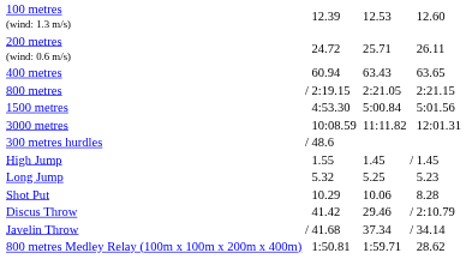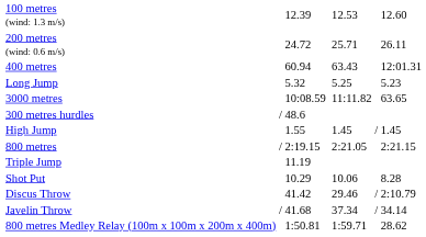 <table>
 <tr>
 <td><a href='#'>100 metres</a> <br> <small>(wind: 1.3 m/s)</small></td>
 <td></td>
 <td>12.39</td>
 <td></td>
 <td>12.53</td>
 <td></td>
 <td>12.60</td>
 </tr>
 <tr>
 <td><a href='#'>200 metres</a> <br> <small>(wind: 0.6 m/s)</small></td>
 <td></td>
 <td>24.72</td>
 <td></td>
 <td>25.71</td>
 <td></td>
 <td>26.11</td>
 </tr>
 <tr>
 <td><a href='#'>400 metres</a></td>
 <td></td>
 <td>60.94</td>
 <td></td>
 <td>63.43</td>
 <td></td>
-<td>63.65</td>
+<td>12:01.31</td>
 </tr>
 <tr>
-<td><a href='#'>800 metres</a></td>
-<td>/</td>
-<td>2:19.15</td>
+<td><a href='#'>Long Jump</a></td>
 <td></td>
-<td>2:21.05</td>
+<td>5.32</td>
 <td></td>
-<td>2:21.15</td>
-</tr>
-<tr>
-<td><a href='#'>1500 metres</a></td>
+<td>5.25</td>
 <td></td>
-<td>4:53.30</td>
-<td></td>
-<td>5:00.84</td>
-<td></td>
-<td>5:01.56</td>
+<td>5.23</td>
 </tr>
 <tr>
 <td><a href='#'>3000 metres</a></td>
 <td></td>
 <td>10:08.59</td>
 <td></td>
 <td>11:11.82</td>
 <td></td>
-<td>12:01.31</td>
+<td>63.65</td>
 </tr>
 <tr>
 <td><a href='#'>300 metres hurdles</a></td>
 <td>/</td>
 <td>48.6</td>
 <td></td>
 <td></td>
 <td></td>
 <td></td>
 </tr>
 <tr>
 <td><a href='#'>High Jump</a></td>
 <td></td>
 <td>1.55</td>
 <td></td>
 <td>1.45</td>
 <td>/</td>
 <td>1.45</td>
 </tr>
 <tr>
-<td><a href='#'>Long Jump</a></td>
+<td><a href='#'>800 metres</a></td>
+<td>/</td>
+<td>2:19.15</td>
 <td></td>
-<td>5.32</td>
+<td>2:21.05</td>
 <td></td>
-<td>5.25</td>
+<td>2:21.15</td>
+</tr>
+<tr>
+<td><a href='#'>Triple Jump</a></td>
 <td></td>
-<td>5.23</td>
+<td>11.19</td>
+<td></td>
+<td></td>
+<td></td>
+<td></td>
 </tr>
 <tr>
 <td><a href='#'>Shot Put</a></td>
 <td></td>
 <td>10.29</td>
 <td></td>
 <td>10.06</td>
 <td></td>
 <td>8.28</td>
 </tr>
 <tr>
 <td><a href='#'>Discus Throw</a></td>
 <td></td>
 <td>41.42</td>
 <td></td>
 <td>29.46</td>
 <td>/</td>
 <td>2:10.79</td>
 </tr>
 <tr>
 <td><a href='#'>Javelin Throw</a></td>
 <td>/</td>
 <td>41.68</td>
 <td></td>
 <td>37.34</td>
 <td>/</td>
 <td>34.14</td>
 </tr>
 <tr>
 <td><a href='#'>800 metres Medley Relay (100m x 100m x 200m x 400m)</a></td>
 <td></td>
 <td>1:50.81</td>
 <td></td>
 <td>1:59.71</td>
 <td></td>
 <td>28.62</td>
 </tr>
 </table>
